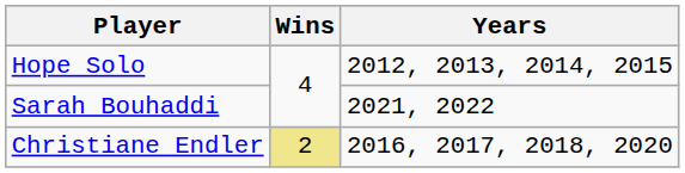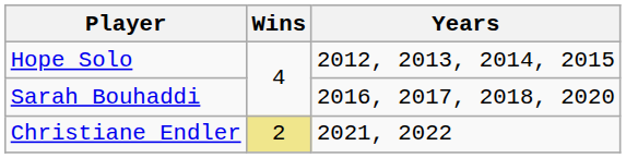 <table class="wikitable sortable">
 <tr>
 <th>Player</th>
 <th>Wins</th>
 <th>Years</th>
 </tr>
 <tr>
 <td> <a href='#'>Hope Solo</a></td>
 <td rowspan="2" align="center">4</td>
 <td>2012, 2013, 2014, 2015</td>
 </tr>
 <tr>
 <td> <a href='#'>Sarah Bouhaddi</a></td>
-<td>2021, 2022</td>
+<td>2016, 2017, 2018, 2020</td>
 </tr>
 <tr>
 <td> <a href='#'>Christiane Endler</a></td>
 <td align="center" style="background: khaki;">2</td>
-<td>2016, 2017, 2018, 2020</td>
+<td>2021, 2022</td>
 </tr>
 </table>
